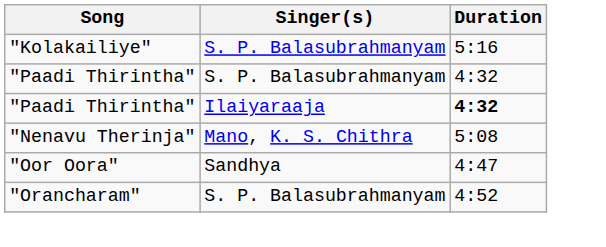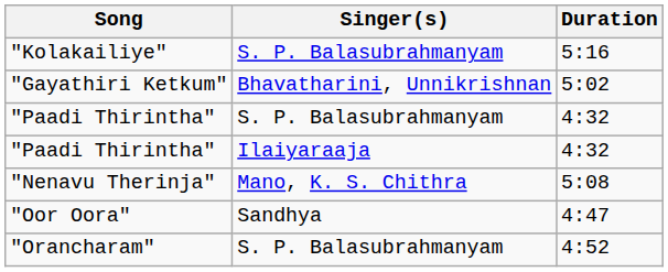 <table class="wikitable" style="font-size:95%;">
 <tr>
 <th>Song</th>
 <th>Singer(s)</th>
 <th>Duration</th>
 </tr>
 <tr>
 <td>"Kolakailiye"</td>
 <td><a href='#'>S. P. Balasubrahmanyam</a></td>
 <td>5:16</td>
 </tr>
 <tr>
+<td>"Gayathiri Ketkum"</td>
+<td><a href='#'>Bhavatharini</a>, <a href='#'>Unnikrishnan</a></td>
+<td>5:02</td>
+</tr>
+<tr>
 <td>"Paadi Thirintha"</td>
 <td>S. P. Balasubrahmanyam</td>
 <td>4:32</td>
 </tr>
 <tr>
 <td>"Paadi Thirintha"</td>
 <td><a href='#'>Ilaiyaraaja</a></td>
-<td><strong>4:32</strong></td>
+<td>4:32</td>
 </tr>
 <tr>
 <td>"Nenavu Therinja"</td>
 <td><a href='#'>Mano</a>, <a href='#'>K. S. Chithra</a></td>
 <td>5:08</td>
 </tr>
 <tr>
 <td>"Oor Oora"</td>
 <td>Sandhya</td>
 <td>4:47</td>
 </tr>
 <tr>
 <td>"Orancharam"</td>
 <td>S. P. Balasubrahmanyam</td>
 <td>4:52</td>
 </tr>
 </table>
